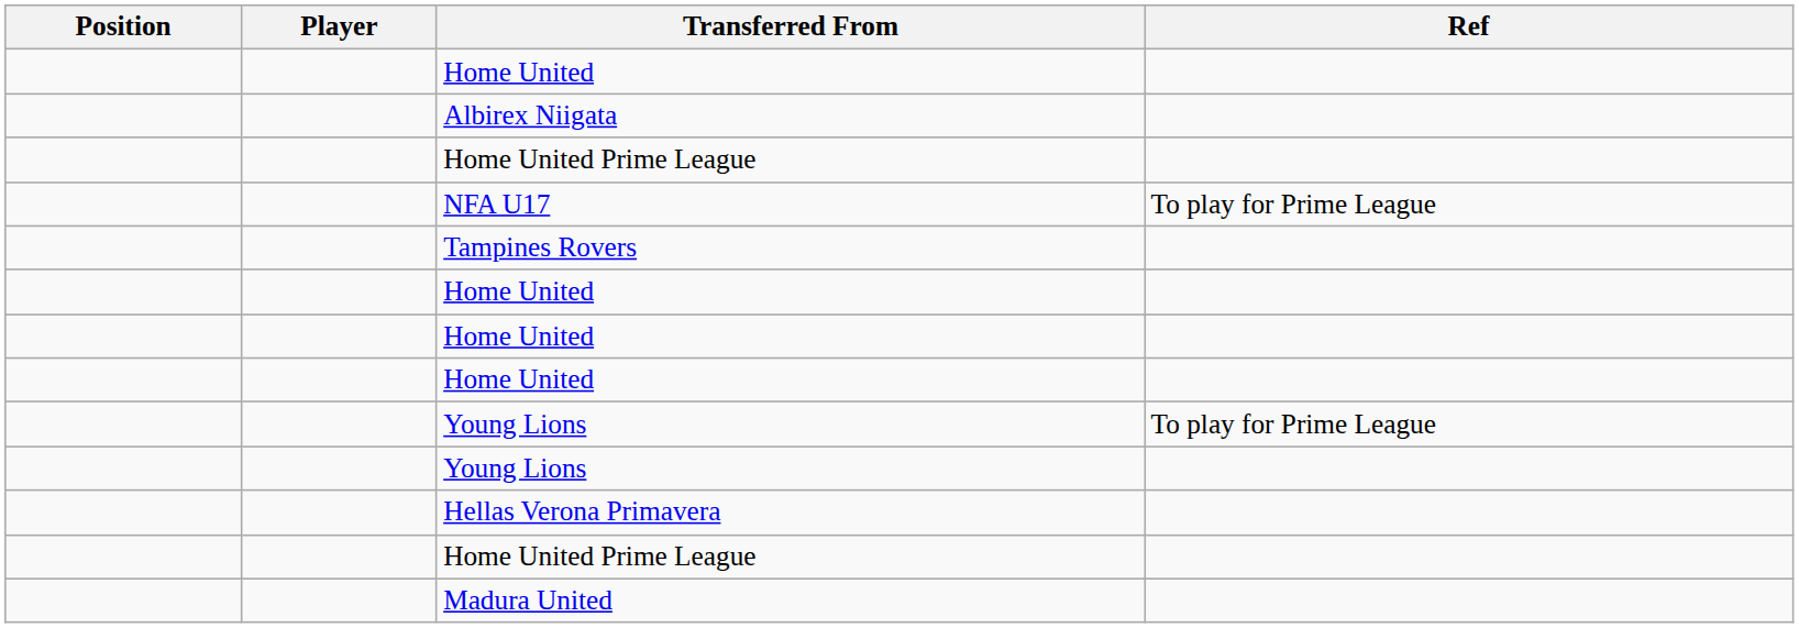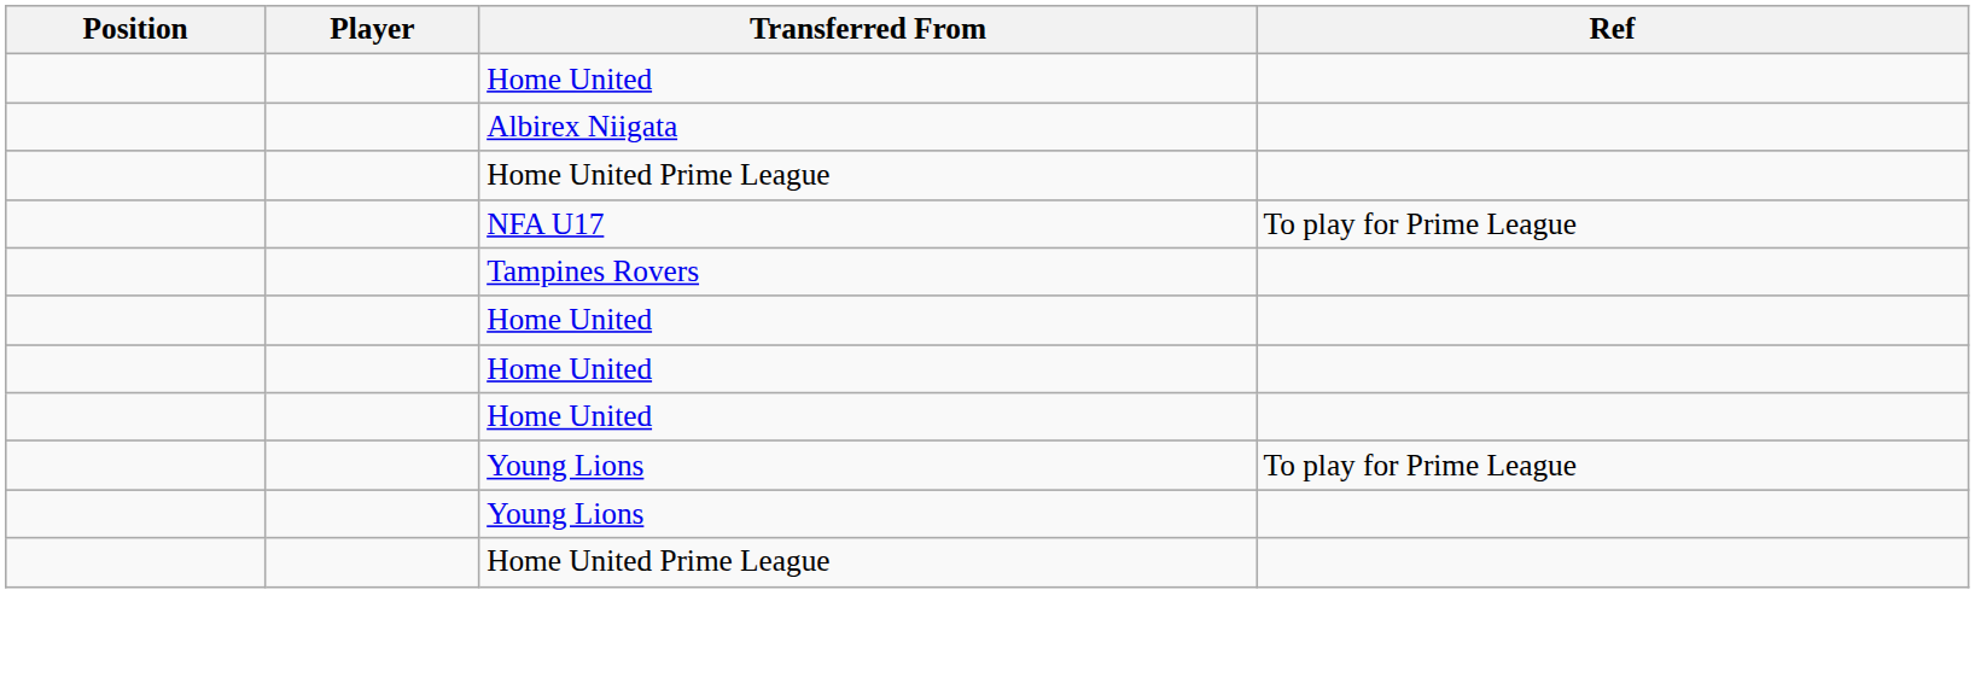 <table class="wikitable sortable" style="width:65%; text-align:center; text-align:left;">
 <tr>
 <th><strong>Position</strong></th>
 <th><strong>Player</strong></th>
 <th><strong>Transferred From</strong></th>
 <th><strong>Ref</strong></th>
 </tr>
 <tr>
 <td></td>
 <td></td>
 <td> <a href='#'>Home United</a></td>
 <td></td>
 </tr>
 <tr>
 <td></td>
 <td></td>
 <td> <a href='#'>Albirex Niigata</a></td>
 <td></td>
 </tr>
 <tr>
 <td></td>
 <td></td>
 <td> Home United Prime League</td>
 <td></td>
 </tr>
 <tr>
 <td></td>
 <td></td>
 <td><a href='#'>NFA U17</a></td>
 <td>To play for Prime League</td>
 </tr>
 <tr>
 <td></td>
 <td></td>
 <td> <a href='#'>Tampines Rovers</a></td>
 <td></td>
 </tr>
 <tr>
 <td></td>
 <td></td>
 <td> <a href='#'>Home United</a></td>
 <td></td>
 </tr>
 <tr>
 <td></td>
 <td></td>
 <td> <a href='#'>Home United</a></td>
 <td></td>
 </tr>
 <tr>
 <td></td>
 <td></td>
 <td><a href='#'>Home United</a></td>
 <td></td>
 </tr>
 <tr>
 <td></td>
 <td></td>
 <td> <a href='#'>Young Lions</a></td>
 <td>To play for Prime League</td>
 </tr>
 <tr>
 <td></td>
 <td></td>
 <td> <a href='#'>Young Lions</a></td>
 <td></td>
 </tr>
 <tr>
 <td></td>
 <td></td>
-<td> <a href='#'>Hellas Verona Primavera</a></td>
-<td></td>
-</tr>
-<tr>
-<td></td>
-<td></td>
 <td> Home United Prime League</td>
 <td></td>
 </tr>
-<tr>
-<td></td>
-<td></td>
-<td> <a href='#'>Madura United</a></td>
-<td></td>
-</tr>
 </table>
